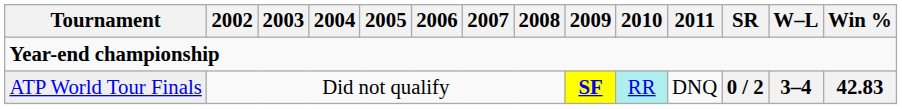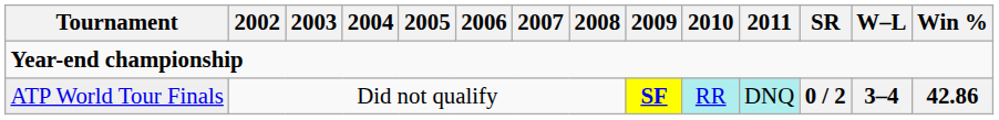 <table class="wikitable" style="text-align:center;">
 <tr>
 <th>Tournament</th>
 <th>2002</th>
 <th>2003</th>
 <th>2004</th>
 <th>2005</th>
 <th>2006</th>
 <th>2007</th>
 <th>2008</th>
 <th>2009</th>
 <th>2010</th>
 <th>2011</th>
 <th>SR</th>
 <th colspan="2">W–L</th>
 <th>Win %</th>
 </tr>
 <tr>
 <td colspan="20" style="text-align:left;"><strong>Year-end championship</strong></td>
 </tr>
 <tr>
 <td style="background:#efefef; text-align:left;"><a href='#'>ATP World Tour Finals</a></td>
 <td colspan="7">Did not qualify</td>
 <td style="background:yellow;"><strong><a href='#'>SF</a></strong></td>
 <td style="background:#afeeee;"><a href='#'>RR</a></td>
-<td>DNQ</td>
+<td style="background: paleturquoise;">DNQ</td>
 <th colspan="2">0 / 2</th>
 <th>3–4</th>
-<th>42.83</th>
+<th>42.86</th>
 </tr>
 </table>
